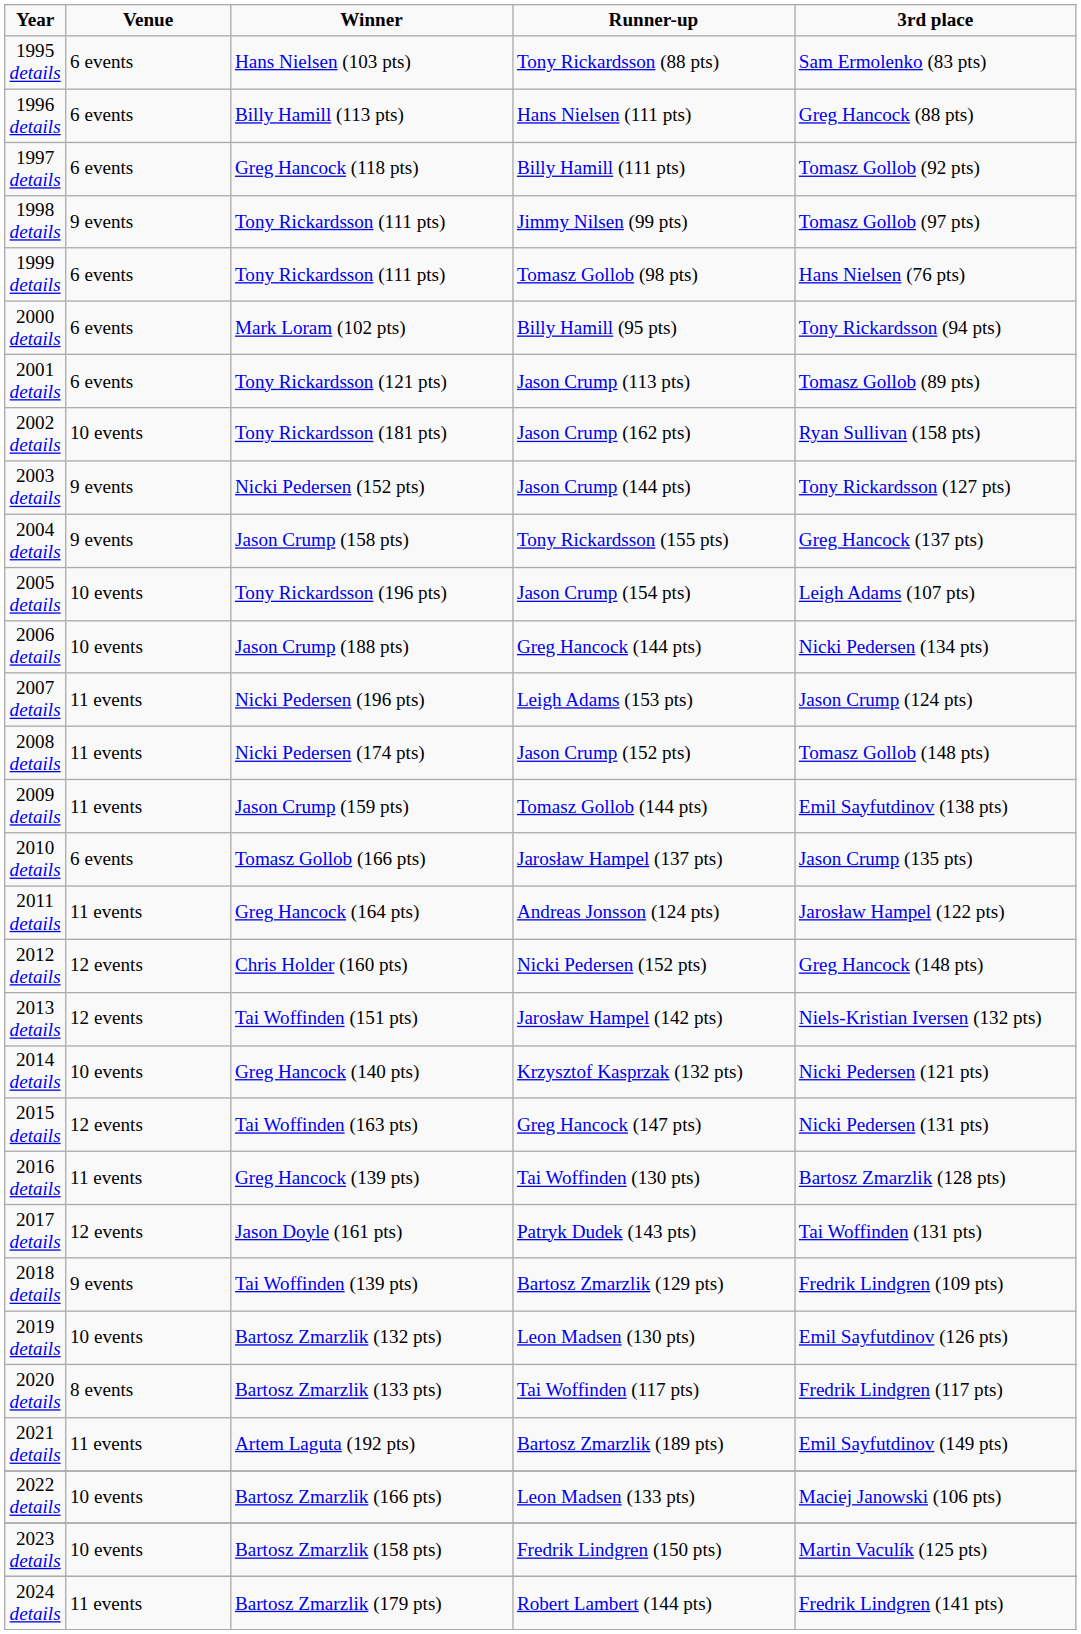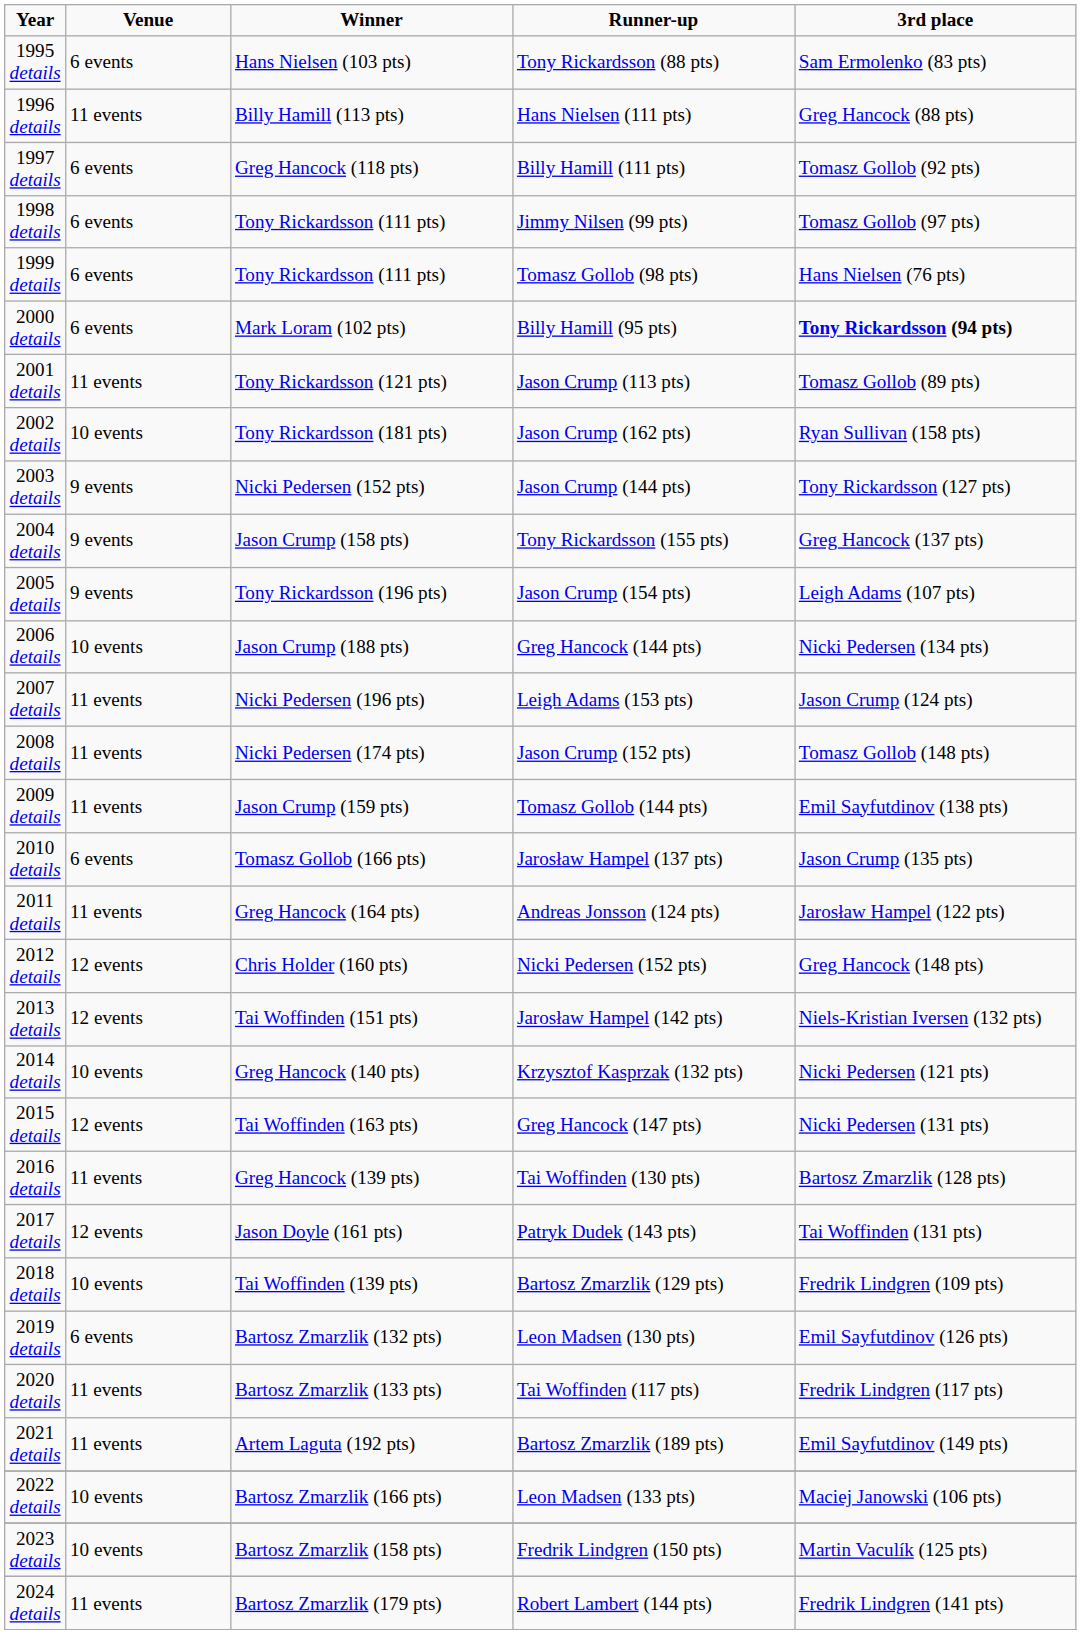 <table class="wikitable" style="font-size: 92%">
 <tr align=center>
 <td width=40px  ><strong>Year</strong></td>
 <td width=120px ><strong>Venue</strong></td>
 <td width=210px ><strong>Winner</strong></td>
 <td width=210px ><strong>Runner-up</strong></td>
 <td width=210px ><strong>3rd place</strong></td>
 </tr>
 <tr>
 <td align=center>1995 <br><em><a href='#'>details</a></em></td>
 <td>6 events</td>
 <td> <a href='#'>Hans Nielsen</a> (103 pts)</td>
 <td> <a href='#'>Tony Rickardsson</a> (88 pts)</td>
 <td> <a href='#'>Sam Ermolenko</a> (83 pts)</td>
 </tr>
 <tr>
 <td align=center>1996 <br><em><a href='#'>details</a></em></td>
-<td>6 events</td>
+<td>11 events</td>
 <td> <a href='#'>Billy Hamill</a> (113 pts)</td>
 <td> <a href='#'>Hans Nielsen</a> (111 pts)</td>
 <td> <a href='#'>Greg Hancock</a> (88 pts)</td>
 </tr>
 <tr>
 <td align=center>1997 <br><em><a href='#'>details</a></em></td>
 <td>6 events</td>
 <td> <a href='#'>Greg Hancock</a> (118 pts)</td>
 <td> <a href='#'>Billy Hamill</a> (111 pts)</td>
 <td> <a href='#'>Tomasz Gollob</a> (92 pts)</td>
 </tr>
 <tr>
 <td align=center>1998 <br><em><a href='#'>details</a></em></td>
-<td>9 events</td>
+<td>6 events</td>
 <td> <a href='#'>Tony Rickardsson</a> (111 pts)</td>
 <td> <a href='#'>Jimmy Nilsen</a> (99 pts)</td>
 <td> <a href='#'>Tomasz Gollob</a> (97 pts)</td>
 </tr>
 <tr>
 <td align=center>1999 <br><em><a href='#'>details</a></em></td>
 <td>6 events</td>
 <td> <a href='#'>Tony Rickardsson</a> (111 pts)</td>
 <td> <a href='#'>Tomasz Gollob</a> (98 pts)</td>
 <td> <a href='#'>Hans Nielsen</a> (76 pts)</td>
 </tr>
 <tr>
 <td align=center>2000 <br><em><a href='#'>details</a></em></td>
 <td>6 events</td>
 <td> <a href='#'>Mark Loram</a> (102 pts)</td>
 <td> <a href='#'>Billy Hamill</a> (95 pts)</td>
-<td> <a href='#'>Tony Rickardsson</a> (94 pts)</td>
+<td><strong> <a href='#'>Tony Rickardsson</a> (94 pts)</strong></td>
 </tr>
 <tr>
 <td align=center>2001 <br><em><a href='#'>details</a></em></td>
-<td>6 events</td>
+<td>11 events</td>
 <td> <a href='#'>Tony Rickardsson</a> (121 pts)</td>
 <td> <a href='#'>Jason Crump</a> (113 pts)</td>
 <td> <a href='#'>Tomasz Gollob</a> (89 pts)</td>
 </tr>
 <tr>
 <td align=center>2002 <br><em><a href='#'>details</a></em></td>
 <td>10 events</td>
 <td> <a href='#'>Tony Rickardsson</a> (181 pts)</td>
 <td> <a href='#'>Jason Crump</a> (162 pts)</td>
 <td> <a href='#'>Ryan Sullivan</a> (158 pts)</td>
 </tr>
 <tr>
 <td align=center>2003 <br><em><a href='#'>details</a></em></td>
 <td>9 events</td>
 <td> <a href='#'>Nicki Pedersen</a> (152 pts)</td>
 <td> <a href='#'>Jason Crump</a> (144 pts)</td>
 <td> <a href='#'>Tony Rickardsson</a> (127 pts)</td>
 </tr>
 <tr>
 <td align=center>2004 <br><em><a href='#'>details</a></em></td>
 <td>9 events</td>
 <td> <a href='#'>Jason Crump</a> (158 pts)</td>
 <td> <a href='#'>Tony Rickardsson</a> (155 pts)</td>
 <td> <a href='#'>Greg Hancock</a> (137 pts)</td>
 </tr>
 <tr>
 <td align=center>2005 <br><em><a href='#'>details</a></em></td>
-<td>10 events</td>
+<td>9 events</td>
 <td> <a href='#'>Tony Rickardsson</a> (196 pts)</td>
 <td> <a href='#'>Jason Crump</a> (154 pts)</td>
 <td> <a href='#'>Leigh Adams</a> (107 pts)</td>
 </tr>
 <tr>
 <td align=center>2006 <br><em><a href='#'>details</a></em></td>
 <td>10 events</td>
 <td> <a href='#'>Jason Crump</a> (188 pts)</td>
 <td> <a href='#'>Greg Hancock</a> (144 pts)</td>
 <td> <a href='#'>Nicki Pedersen</a> (134 pts)</td>
 </tr>
 <tr>
 <td align=center>2007 <br><em><a href='#'>details</a></em></td>
 <td>11 events</td>
 <td> <a href='#'>Nicki Pedersen</a> (196 pts)</td>
 <td> <a href='#'>Leigh Adams</a> (153 pts)</td>
 <td> <a href='#'>Jason Crump</a> (124 pts)</td>
 </tr>
 <tr>
 <td align=center>2008 <br><em><a href='#'>details</a></em></td>
 <td>11 events</td>
 <td> <a href='#'>Nicki Pedersen</a> (174 pts)</td>
 <td> <a href='#'>Jason Crump</a> (152 pts)</td>
 <td> <a href='#'>Tomasz Gollob</a> (148 pts)</td>
 </tr>
 <tr>
 <td align=center>2009 <br><em><a href='#'>details</a></em></td>
 <td>11 events</td>
 <td> <a href='#'>Jason Crump</a> (159 pts)</td>
 <td> <a href='#'>Tomasz Gollob</a> (144 pts)</td>
 <td> <a href='#'>Emil Sayfutdinov</a> (138 pts)</td>
 </tr>
 <tr>
 <td align=center>2010 <br><em><a href='#'>details</a></em></td>
 <td>6 events</td>
 <td> <a href='#'>Tomasz Gollob</a> (166 pts)</td>
 <td> <a href='#'>Jarosław Hampel</a> (137 pts)</td>
 <td> <a href='#'>Jason Crump</a> (135 pts)</td>
 </tr>
 <tr>
 <td align=center>2011 <br><em><a href='#'>details</a></em></td>
 <td>11 events</td>
 <td> <a href='#'>Greg Hancock</a> (164 pts)</td>
 <td> <a href='#'>Andreas Jonsson</a> (124 pts)</td>
 <td> <a href='#'>Jarosław Hampel</a> (122 pts)</td>
 </tr>
 <tr>
 <td align=center>2012 <br><em><a href='#'>details</a></em></td>
 <td>12 events</td>
 <td> <a href='#'>Chris Holder</a> (160 pts)</td>
 <td> <a href='#'>Nicki Pedersen</a> (152 pts)</td>
 <td> <a href='#'>Greg Hancock</a> (148 pts)</td>
 </tr>
 <tr>
 <td align=center>2013 <br><em><a href='#'>details</a></em></td>
 <td>12 events</td>
 <td> <a href='#'>Tai Woffinden</a> (151 pts)</td>
 <td> <a href='#'>Jarosław Hampel</a> (142 pts)</td>
 <td> <a href='#'>Niels-Kristian Iversen</a> (132 pts)</td>
 </tr>
 <tr>
 <td align=center>2014 <br><em><a href='#'>details</a></em></td>
 <td>10 events</td>
 <td> <a href='#'>Greg Hancock</a> (140 pts)</td>
 <td> <a href='#'>Krzysztof Kasprzak</a> (132 pts)</td>
 <td> <a href='#'>Nicki Pedersen</a> (121 pts)</td>
 </tr>
 <tr>
 <td align=center>2015 <br><em><a href='#'>details</a></em></td>
 <td>12 events</td>
 <td> <a href='#'>Tai Woffinden</a> (163 pts)</td>
 <td> <a href='#'>Greg Hancock</a> (147 pts)</td>
 <td> <a href='#'>Nicki Pedersen</a> (131 pts)</td>
 </tr>
 <tr>
 <td align=center>2016 <br><em><a href='#'>details</a></em></td>
 <td>11 events</td>
 <td> <a href='#'>Greg Hancock</a> (139 pts)</td>
 <td> <a href='#'>Tai Woffinden</a> (130 pts)</td>
 <td> <a href='#'>Bartosz Zmarzlik</a> (128 pts)</td>
 </tr>
 <tr>
 <td align=center>2017 <br><em><a href='#'>details</a></em></td>
 <td>12 events</td>
 <td> <a href='#'>Jason Doyle</a> (161 pts)</td>
 <td> <a href='#'>Patryk Dudek</a> (143 pts)</td>
 <td> <a href='#'>Tai Woffinden</a> (131 pts)</td>
 </tr>
 <tr>
 <td align=center>2018 <br><em><a href='#'>details</a></em></td>
-<td>9 events</td>
+<td>10 events</td>
 <td> <a href='#'>Tai Woffinden</a> (139 pts)</td>
 <td> <a href='#'>Bartosz Zmarzlik</a> (129 pts)</td>
 <td> <a href='#'>Fredrik Lindgren</a> (109 pts)</td>
 </tr>
 <tr>
 <td align=center>2019 <br><em><a href='#'>details</a></em></td>
-<td>10 events</td>
+<td>6 events</td>
 <td> <a href='#'>Bartosz Zmarzlik</a> (132 pts)</td>
 <td> <a href='#'>Leon Madsen</a> (130 pts)</td>
 <td> <a href='#'>Emil Sayfutdinov</a> (126 pts)</td>
 </tr>
 <tr>
 <td align=center>2020 <br><em><a href='#'>details</a></em></td>
-<td>8 events</td>
+<td>11 events</td>
 <td> <a href='#'>Bartosz Zmarzlik</a> (133 pts)</td>
 <td> <a href='#'>Tai Woffinden</a> (117 pts)</td>
 <td> <a href='#'>Fredrik Lindgren</a> (117 pts)</td>
 </tr>
 <tr>
 <td align=center>2021 <br><em><a href='#'>details</a></em></td>
 <td>11 events</td>
 <td> <a href='#'>Artem Laguta</a> (192 pts)</td>
 <td> <a href='#'>Bartosz Zmarzlik</a> (189 pts)</td>
 <td> <a href='#'>Emil Sayfutdinov</a> (149 pts)</td>
 </tr>
 <tr align=center>
 </tr>
 <tr>
 <td align=center>2022 <br><em><a href='#'>details</a></em></td>
 <td>10 events</td>
 <td> <a href='#'>Bartosz Zmarzlik</a> (166 pts)</td>
 <td> <a href='#'>Leon Madsen</a> (133 pts)</td>
 <td> <a href='#'>Maciej Janowski</a> (106 pts)</td>
 </tr>
 <tr align=center>
 </tr>
 <tr>
 <td align=center>2023 <br><em><a href='#'>details</a></em></td>
 <td>10 events</td>
 <td> <a href='#'>Bartosz Zmarzlik</a> (158 pts)</td>
 <td> <a href='#'>Fredrik Lindgren</a> (150 pts)</td>
 <td> <a href='#'>Martin Vaculík</a> (125 pts)</td>
 </tr>
 <tr align=center>
 </tr>
 <tr>
 <td align=center>2024 <br><em><a href='#'>details</a></em></td>
 <td>11 events</td>
 <td> <a href='#'>Bartosz Zmarzlik</a> (179 pts)</td>
 <td> <a href='#'>Robert Lambert</a> (144 pts)</td>
 <td> <a href='#'>Fredrik Lindgren</a> (141 pts)</td>
 </tr>
 <tr align=center>
 </tr>
 </table>
